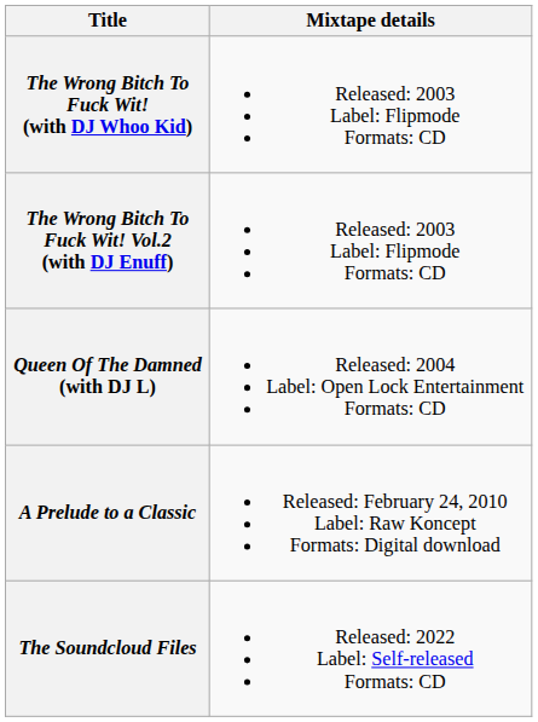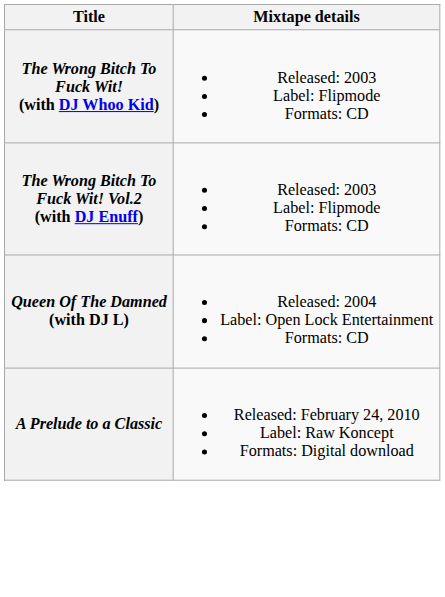 <table class="wikitable plainrowheaders" style="text-align:center;">
 <tr>
 <th scope="col" style="width:10em;">Title</th>
 <th scope="col" style="width:16em;">Mixtape details</th>
 </tr>
 <tr>
 <th scope="row"><em>The Wrong Bitch To Fuck Wit!</em><br><span>(with <a href='#'>DJ Whoo Kid</a>)</span></th>
 <td><br><ul><li>Released: 2003</li><li>Label: Flipmode</li><li>Formats: CD</li></ul></td>
 </tr>
 <tr>
 <th scope="row"><em>The Wrong Bitch To Fuck Wit! Vol.2</em><br><span>(with <a href='#'>DJ Enuff</a>)</span></th>
 <td><br><ul><li>Released: 2003</li><li>Label: Flipmode</li><li>Formats: CD</li></ul></td>
 </tr>
 <tr>
 <th scope="row"><em>Queen Of The Damned</em><br><span>(with DJ L)</span></th>
 <td><br><ul><li>Released: 2004</li><li>Label: Open Lock Entertainment</li><li>Formats: CD</li></ul></td>
 </tr>
 <tr>
 <th scope="row"><em>A Prelude to a Classic</em></th>
 <td><br><ul><li>Released: February 24, 2010</li><li>Label: Raw Koncept</li><li>Formats: Digital download</li></ul></td>
 </tr>
-<tr>
-<th scope="row"><em>The Soundcloud Files</em></th>
-<td><br><ul><li>Released: 2022</li><li>Label: <a href='#'>Self-released</a></li><li>Formats: CD</li></ul></td>
-</tr>
 </table>
